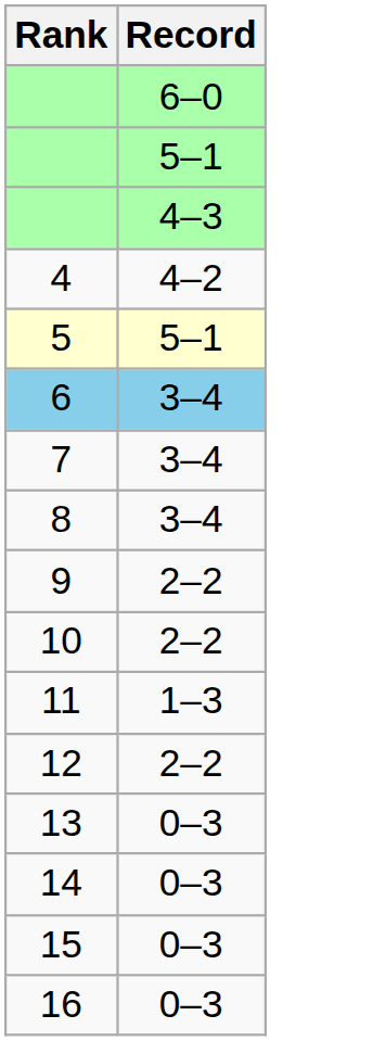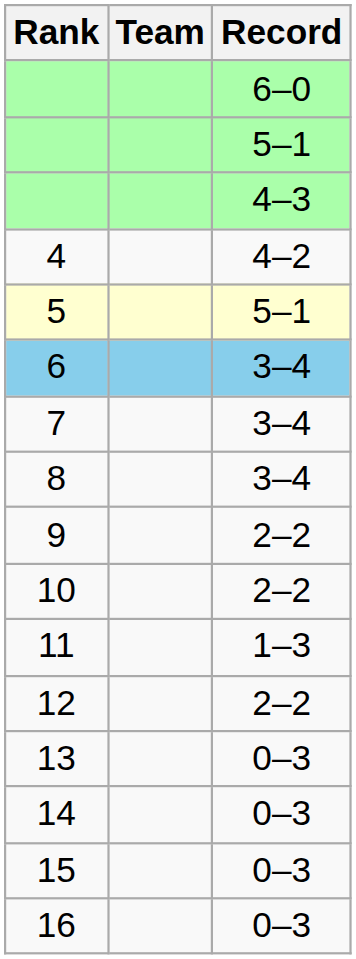 <table class="wikitable">
 <tr>
 <th>Rank</th>
+<th>Team</th>
 <th>Record</th>
 </tr>
 <tr bgcolor="#aaffaa">
 <td align=center></td>
+<td></td>
 <td align=center>6–0</td>
 </tr>
 <tr bgcolor="#aaffaa">
 <td align=center></td>
+<td></td>
 <td align=center>5–1</td>
 </tr>
 <tr bgcolor="#aaffaa">
 <td align=center></td>
+<td></td>
 <td align=center>4–3</td>
 </tr>
 <tr>
 <td align=center>4</td>
+<td></td>
 <td align=center>4–2</td>
 </tr>
 <tr bgcolor="#ffffd0">
 <td align=center>5</td>
+<td></td>
 <td align=center>5–1</td>
 </tr>
 <tr bgcolor="skyblue">
 <td align=center>6</td>
+<td></td>
 <td align=center>3–4</td>
 </tr>
 <tr>
 <td align=center>7</td>
+<td></td>
 <td align=center>3–4</td>
 </tr>
 <tr>
 <td align=center>8</td>
+<td></td>
 <td align=center>3–4</td>
 </tr>
 <tr>
 <td align=center>9</td>
+<td></td>
 <td align=center>2–2</td>
 </tr>
 <tr>
 <td align=center>10</td>
+<td></td>
 <td align=center>2–2</td>
 </tr>
 <tr>
 <td align=center>11</td>
+<td></td>
 <td align=center>1–3</td>
 </tr>
 <tr>
 <td align=center>12</td>
+<td></td>
 <td align=center>2–2</td>
 </tr>
 <tr>
 <td align=center>13</td>
+<td></td>
 <td align=center>0–3</td>
 </tr>
 <tr>
 <td align=center>14</td>
+<td></td>
 <td align=center>0–3</td>
 </tr>
 <tr>
 <td align=center>15</td>
+<td></td>
 <td align=center>0–3</td>
 </tr>
 <tr>
 <td align=center>16</td>
+<td></td>
 <td align=center>0–3</td>
 </tr>
 </table>
